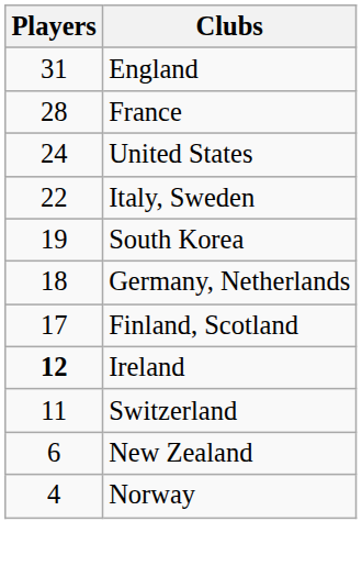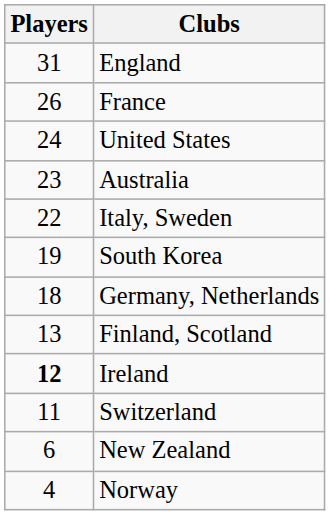 <table class="wikitable">
 <tr>
 <th>Players</th>
 <th>Clubs</th>
 </tr>
 <tr>
 <td align="center">31</td>
 <td> England</td>
 </tr>
 <tr>
-<td align="center">28</td>
+<td align="center">26</td>
 <td> France</td>
 </tr>
 <tr>
 <td align="center">24</td>
 <td> United States</td>
+</tr>
+<tr>
+<td align="center">23</td>
+<td> Australia</td>
 </tr>
 <tr>
 <td align="center">22</td>
 <td> Italy,  Sweden</td>
 </tr>
 <tr>
 <td align="center">19</td>
 <td> South Korea</td>
 </tr>
 <tr>
 <td align="center">18</td>
 <td> Germany,  Netherlands</td>
 </tr>
 <tr>
-<td align="center">17</td>
+<td align="center">13</td>
 <td> Finland,  Scotland</td>
 </tr>
 <tr>
 <td align="center"><strong>12</strong></td>
 <td> Ireland</td>
 </tr>
 <tr>
 <td align="center">11</td>
 <td> Switzerland</td>
 </tr>
 <tr>
 <td align="center">6</td>
 <td> New Zealand</td>
 </tr>
 <tr>
 <td align="center">4</td>
 <td> Norway</td>
 </tr>
 </table>
